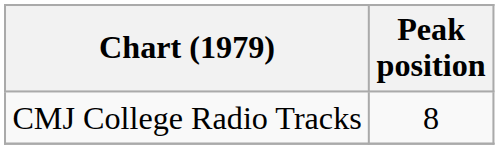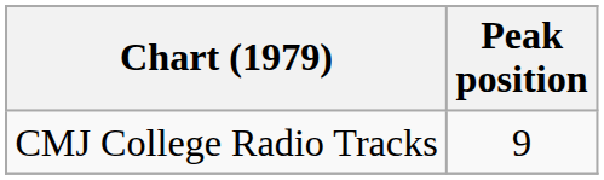 <table class="wikitable">
 <tr>
 <th>Chart (1979)</th>
 <th>Peak<br>position</th>
 </tr>
 <tr>
 <td>CMJ College Radio Tracks</td>
-<td align="center">8</td>
+<td align="center">9</td>
 </tr>
 <tr>
 </tr>
 </table>
